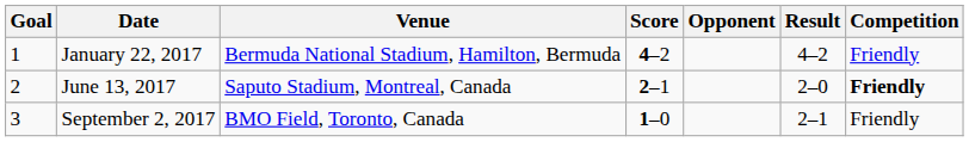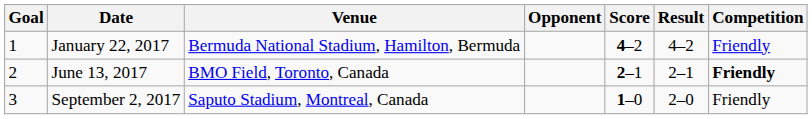 <table class="wikitable" style=>
 <tr>
 <th>Goal</th>
 <th>Date</th>
 <th>Venue</th>
+<th>Opponent</th>
 <th>Score</th>
-<th>Opponent</th>
 <th>Result</th>
 <th>Competition</th>
 </tr>
 <tr>
 <td>1</td>
 <td>January 22, 2017</td>
 <td><a href='#'>Bermuda National Stadium</a>, <a href='#'>Hamilton</a>, Bermuda</td>
+<td></td>
 <td align=center><strong>4</strong>–2</td>
-<td></td>
 <td align=center>4–2</td>
 <td><a href='#'>Friendly</a></td>
 </tr>
 <tr>
 <td>2</td>
 <td>June 13, 2017</td>
-<td><a href='#'>Saputo Stadium</a>, <a href='#'>Montreal</a>, Canada</td>
+<td><a href='#'>BMO Field</a>, <a href='#'>Toronto</a>, Canada</td>
+<td></td>
 <td align=center><strong>2</strong>–1</td>
-<td></td>
-<td align=center>2–0</td>
+<td align=center>2–1</td>
 <td><strong>Friendly</strong></td>
 </tr>
 <tr>
 <td>3</td>
 <td>September 2, 2017</td>
-<td><a href='#'>BMO Field</a>, <a href='#'>Toronto</a>, Canada</td>
+<td><a href='#'>Saputo Stadium</a>, <a href='#'>Montreal</a>, Canada</td>
+<td></td>
 <td align=center><strong>1</strong>–0</td>
-<td></td>
-<td align=center>2–1</td>
+<td align=center>2–0</td>
 <td>Friendly</td>
 </tr>
 </table>
